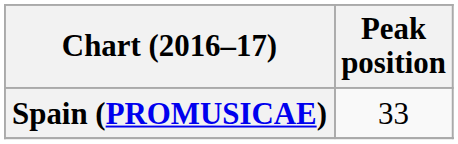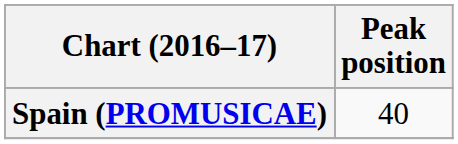 <table class="wikitable plainrowheaders sortable" style="text-align:center">
 <tr>
 <th scope="col">Chart (2016–17)</th>
 <th scope="col">Peak<br> position</th>
 </tr>
 <tr>
 <th scope="row">Spain (<a href='#'>PROMUSICAE</a>)</th>
-<td>33</td>
+<td>40</td>
 </tr>
 <tr>
 </tr>
 <tr>
 </tr>
 <tr>
 </tr>
 <tr>
 </tr>
 </table>
